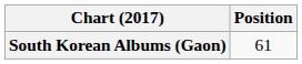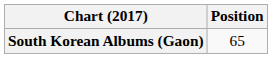 <table class="wikitable plainrowheaders" style="text-align:center">
 <tr>
 <th scope="col">Chart (2017)</th>
 <th scope="col">Position</th>
 </tr>
 <tr>
 <th scope="row">South Korean Albums (Gaon)</th>
-<td>61</td>
+<td>65</td>
 </tr>
 </table>
